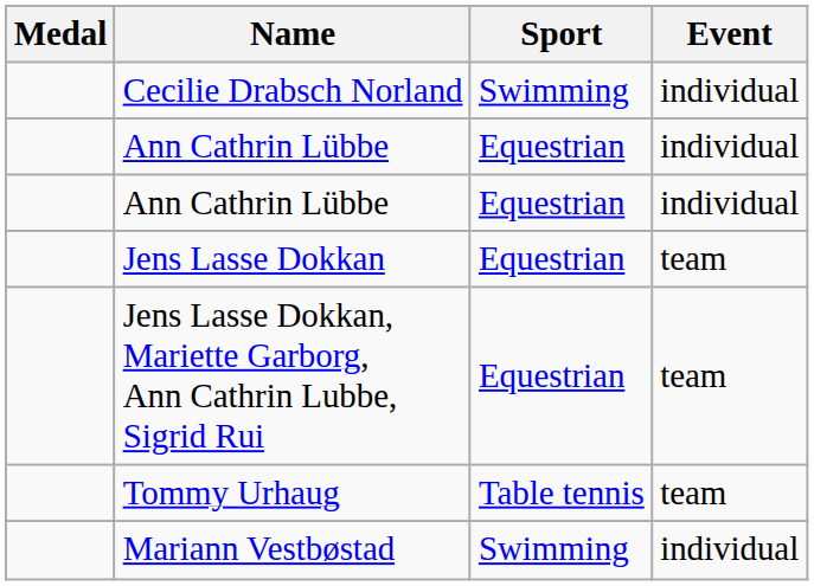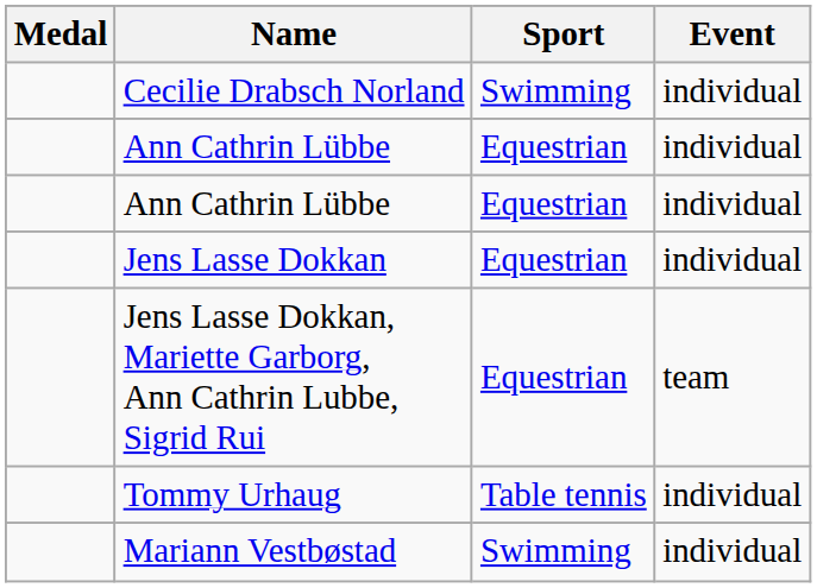 <table class="wikitable" style="font-size:95%">
 <tr>
 <th>Medal</th>
 <th>Name</th>
 <th>Sport</th>
 <th>Event</th>
 </tr>
 <tr>
 <td></td>
 <td><a href='#'>Cecilie Drabsch Norland</a></td>
 <td><a href='#'>Swimming</a></td>
 <td>individual</td>
 </tr>
 <tr>
 <td></td>
 <td><a href='#'>Ann Cathrin Lübbe</a></td>
 <td><a href='#'>Equestrian</a></td>
 <td>individual</td>
 </tr>
 <tr>
 <td></td>
 <td>Ann Cathrin Lübbe</td>
 <td><a href='#'>Equestrian</a></td>
 <td>individual</td>
 </tr>
 <tr>
 <td></td>
 <td><a href='#'>Jens Lasse Dokkan</a></td>
 <td><a href='#'>Equestrian</a></td>
-<td>team</td>
+<td>individual</td>
 </tr>
 <tr>
 <td></td>
 <td>Jens Lasse Dokkan, <br><a href='#'>Mariette Garborg</a>, <br>Ann Cathrin Lubbe, <br><a href='#'>Sigrid Rui</a></td>
 <td><a href='#'>Equestrian</a></td>
 <td>team</td>
 </tr>
 <tr>
 <td></td>
 <td><a href='#'>Tommy Urhaug</a></td>
 <td><a href='#'>Table tennis</a></td>
-<td>team</td>
+<td>individual</td>
 </tr>
 <tr>
 <td></td>
 <td><a href='#'>Mariann Vestbøstad</a></td>
 <td><a href='#'>Swimming</a></td>
 <td>individual</td>
 </tr>
 </table>
